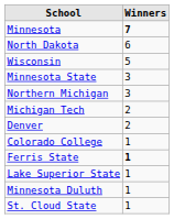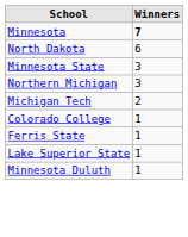 <table class="wikitable">
 <tr>
 <th style="background:#e5e5e5;">School</th>
 <th style="background:#e5e5e5;">Winners</th>
 </tr>
 <tr>
 <td><a href='#'>Minnesota</a></td>
 <td><strong>7</strong></td>
 </tr>
 <tr>
 <td><a href='#'>North Dakota</a></td>
 <td>6</td>
 </tr>
 <tr>
-<td><a href='#'>Wisconsin</a></td>
-<td>5</td>
-</tr>
-<tr>
 <td><a href='#'>Minnesota State</a></td>
 <td>3</td>
 </tr>
 <tr>
 <td><a href='#'>Northern Michigan</a></td>
 <td>3</td>
 </tr>
 <tr>
 <td><a href='#'>Michigan Tech</a></td>
 <td>2</td>
 </tr>
 <tr>
-<td><a href='#'>Denver</a></td>
-<td>2</td>
-</tr>
-<tr>
 <td><a href='#'>Colorado College</a></td>
 <td>1</td>
 </tr>
 <tr>
 <td><a href='#'>Ferris State</a></td>
-<td><strong>1</strong></td>
+<td>1</td>
 </tr>
 <tr>
 <td><a href='#'>Lake Superior State</a></td>
 <td>1</td>
 </tr>
 <tr>
 <td><a href='#'>Minnesota Duluth</a></td>
 <td>1</td>
 </tr>
-<tr>
-<td><a href='#'>St. Cloud State</a></td>
-<td>1</td>
-</tr>
 </table>
